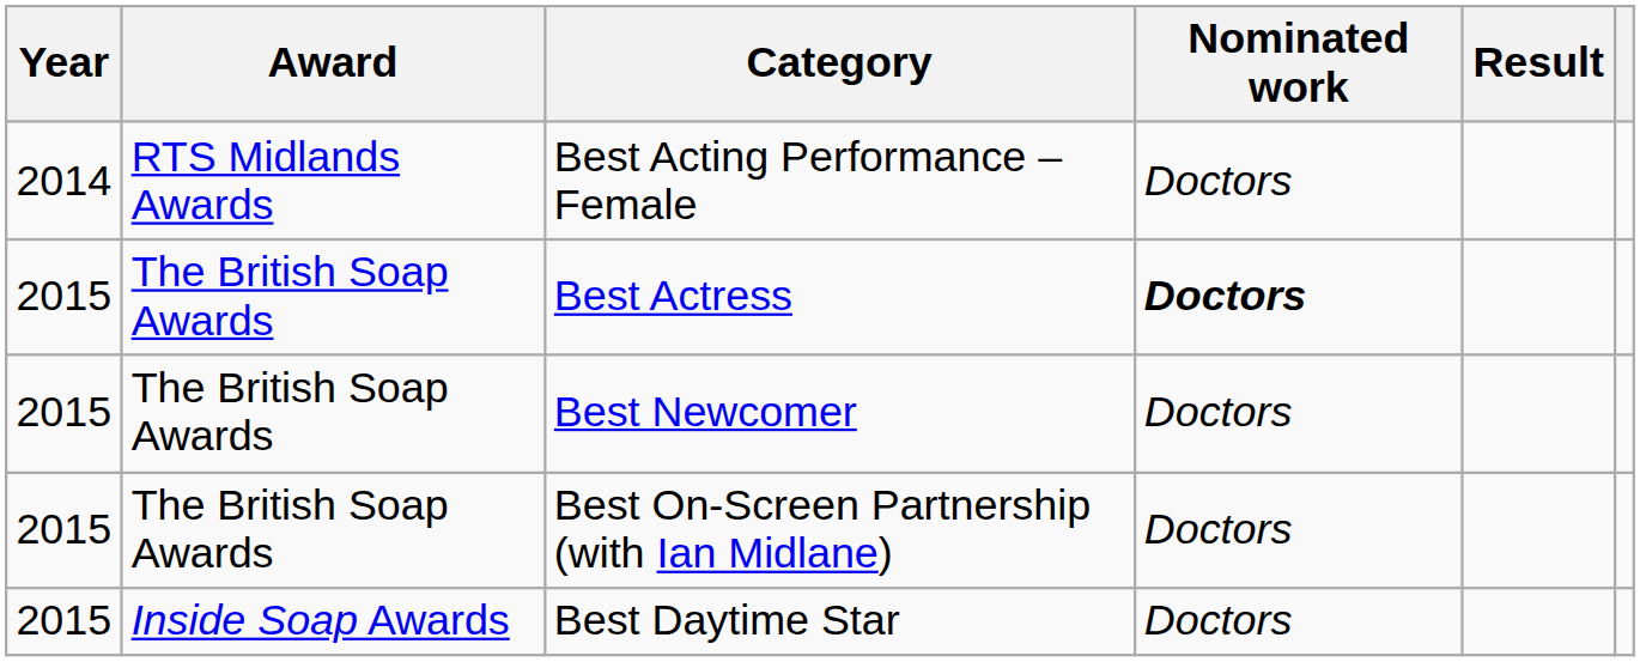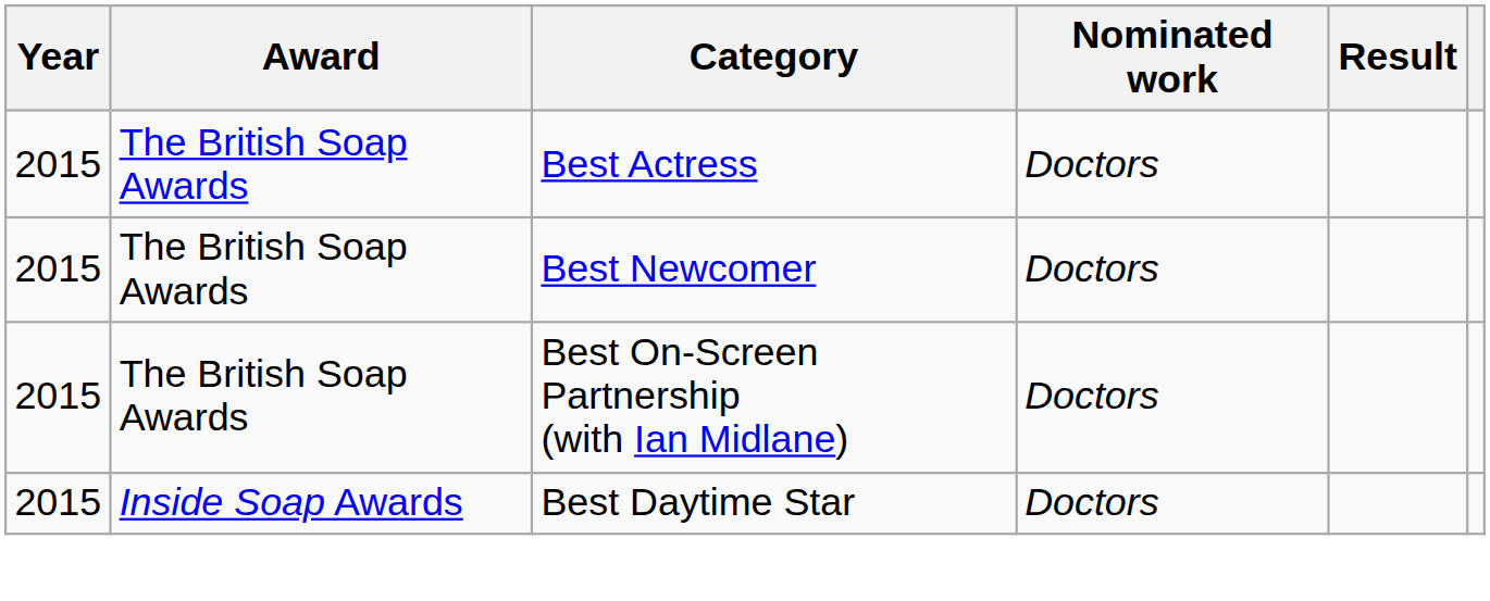 <table class="wikitable">
 <tr>
 <th>Year</th>
 <th>Award</th>
 <th>Category</th>
 <th>Nominated work</th>
 <th>Result</th>
 <th></th>
 </tr>
 <tr>
-<td>2014</td>
-<td><a href='#'>RTS Midlands Awards</a></td>
-<td>Best Acting Performance – Female</td>
-<td><em>Doctors</em></td>
-<td></td>
-<td align="center"></td>
-</tr>
-<tr>
 <td>2015</td>
 <td><a href='#'>The British Soap Awards</a></td>
 <td><a href='#'>Best Actress</a></td>
-<td><strong><em>Doctors</em></strong></td>
+<td><em>Doctors</em></td>
 <td></td>
 <td align="center"></td>
 </tr>
 <tr>
 <td>2015</td>
 <td>The British Soap Awards</td>
 <td><a href='#'>Best Newcomer</a></td>
 <td><em>Doctors</em></td>
 <td></td>
 <td align="center"></td>
 </tr>
 <tr>
 <td>2015</td>
 <td>The British Soap Awards</td>
 <td>Best On-Screen Partnership <br><span>(with <a href='#'>Ian Midlane</a>)</span></td>
 <td><em>Doctors</em></td>
 <td></td>
 <td align="center"></td>
 </tr>
 <tr>
 <td>2015</td>
 <td><a href='#'><em>Inside Soap</em> Awards</a></td>
 <td>Best Daytime Star</td>
 <td><em>Doctors</em></td>
 <td></td>
 <td align="center"></td>
 </tr>
 </table>
